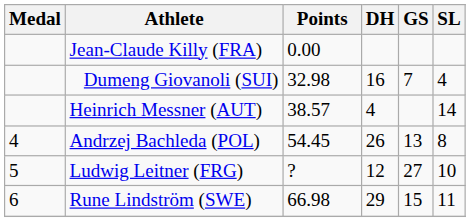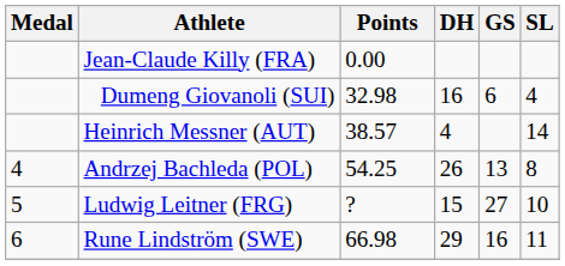 <table class=wikitable style="font-size:100%;" style="text-align:center">
 <tr bgcolor="#efefef">
 <th>Medal</th>
 <th>Athlete</th>
 <th>  Points  </th>
 <th>DH</th>
 <th>GS</th>
 <th>SL</th>
 </tr>
 <tr>
 <td></td>
 <td align=left> <a href='#'>Jean-Claude Killy</a> (<a href='#'>FRA</a>)</td>
 <td>0.00</td>
 <td></td>
 <td></td>
 <td></td>
 </tr>
 <tr>
 <td></td>
 <td align=left>   <a href='#'>Dumeng Giovanoli</a> (<a href='#'>SUI</a>)</td>
 <td>32.98</td>
 <td>16</td>
-<td>7</td>
+<td>6</td>
 <td>4</td>
 </tr>
 <tr>
 <td></td>
 <td align=left> <a href='#'>Heinrich Messner</a> (<a href='#'>AUT</a>)</td>
 <td>38.57</td>
 <td>4</td>
 <td></td>
 <td>14</td>
 </tr>
 <tr>
 <td>4</td>
 <td align=left> <a href='#'>Andrzej Bachleda</a> (<a href='#'>POL</a>)</td>
-<td>54.45</td>
+<td>54.25</td>
 <td>26</td>
 <td>13</td>
 <td>8</td>
 </tr>
 <tr>
 <td>5</td>
 <td align=left> <a href='#'>Ludwig Leitner</a> (<a href='#'>FRG</a>)</td>
 <td>?</td>
-<td>12</td>
+<td>15</td>
 <td>27</td>
 <td>10</td>
 </tr>
 <tr>
 <td>6</td>
 <td align=left> <a href='#'>Rune Lindström</a> (<a href='#'>SWE</a>)</td>
 <td>66.98</td>
 <td>29</td>
-<td>15</td>
+<td>16</td>
 <td>11</td>
 </tr>
 <tr>
 </tr>
 </table>
